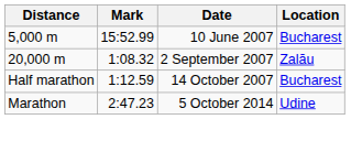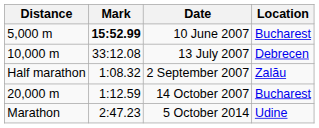 <table class="wikitable" |]>
 <tr>
 <th>Distance</th>
 <th>Mark</th>
 <th>Date</th>
 <th>Location</th>
 </tr>
 <tr>
 <td>5,000 m</td>
-<td align=right>15:52.99</td>
+<td align=right><strong>15:52.99</strong></td>
 <td align=right>10 June 2007</td>
 <td><a href='#'>Bucharest</a></td>
 </tr>
 <tr>
-<td>20,000 m</td>
+<td>10,000 m</td>
+<td align=right>33:12.08</td>
+<td align=right>13 July 2007</td>
+<td><a href='#'>Debrecen</a></td>
+</tr>
+<tr>
+<td>Half marathon</td>
 <td align=right>1:08.32</td>
 <td align=right>2 September 2007</td>
 <td><a href='#'>Zalău</a></td>
 </tr>
 <tr>
-<td>Half marathon</td>
+<td>20,000 m</td>
 <td align=right>1:12.59</td>
 <td align=right>14 October 2007</td>
 <td><a href='#'>Bucharest</a></td>
 </tr>
 <tr>
 <td>Marathon</td>
 <td align=right>2:47.23</td>
 <td align=right>5 October 2014</td>
 <td><a href='#'>Udine</a></td>
 </tr>
 </table>
